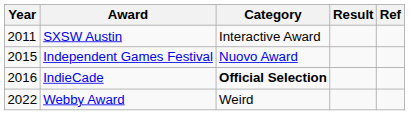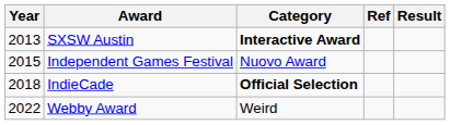 <table class="wikitable sortable plainrowheaders">
 <tr>
 <th>Year</th>
 <th>Award</th>
 <th>Category</th>
+<th>Ref</th>
 <th>Result</th>
-<th>Ref</th>
 </tr>
 <tr>
-<td>2011</td>
+<td>2013</td>
 <td><a href='#'>SXSW Austin</a></td>
-<td>Interactive Award</td>
+<td><strong>Interactive Award</strong></td>
 <td></td>
 <td></td>
 </tr>
 <tr>
 <td>2015</td>
 <td><a href='#'>Independent Games Festival</a></td>
 <td><a href='#'>Nuovo Award</a></td>
 <td></td>
 <td></td>
 </tr>
 <tr>
-<td>2016</td>
+<td>2018</td>
 <td><a href='#'>IndieCade</a></td>
 <td><strong>Official Selection</strong></td>
 <td></td>
 <td></td>
 </tr>
 <tr>
 <td>2022</td>
 <td><a href='#'>Webby Award</a></td>
 <td>Weird</td>
 <td></td>
 <td></td>
 </tr>
 </table>
